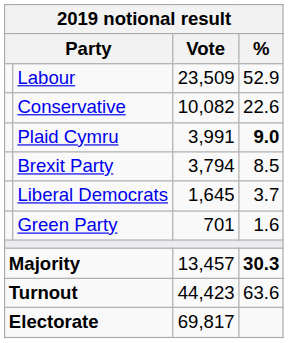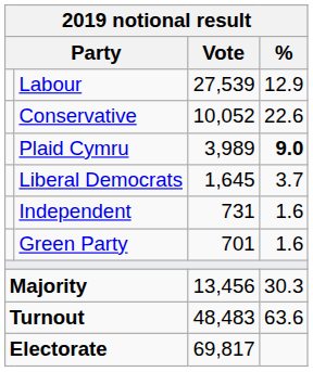 <table class="wikitable">
 <tr>
 <th colspan="4">2019 notional result  </th>
 </tr>
 <tr>
 <th bgcolor="#DDDDFF" width="130px" colspan="2">Party</th>
 <th bgcolor="#DDDDFF" width="50px">Vote</th>
 <th bgcolor="#DDDDFF" width="30px">%</th>
 </tr>
 <tr>
 <td></td>
 <td><a href='#'>Labour</a></td>
-<td align=right>23,509</td>
-<td align=right>52.9</td>
+<td align=right>27,539</td>
+<td align=right>12.9</td>
 </tr>
 <tr>
 <td></td>
 <td><a href='#'>Conservative</a></td>
-<td align=right>10,082</td>
+<td align=right>10,052</td>
 <td align=right>22.6</td>
 </tr>
 <tr>
 <td></td>
 <td><a href='#'>Plaid Cymru</a></td>
-<td align=right>3,991</td>
+<td align=right>3,989</td>
 <td align=right><strong>9.0</strong></td>
-</tr>
-<tr>
-<td></td>
-<td><a href='#'>Brexit Party</a></td>
-<td align=right>3,794</td>
-<td align=right>8.5</td>
 </tr>
 <tr>
 <td></td>
 <td><a href='#'>Liberal Democrats</a></td>
 <td align=right>1,645</td>
 <td align=right>3.7</td>
+</tr>
+<tr>
+<td></td>
+<td><a href='#'>Independent</a></td>
+<td align=right>731</td>
+<td align=right>1.6</td>
 </tr>
 <tr>
 <td></td>
 <td><a href='#'>Green Party</a></td>
 <td align=right>701</td>
 <td align=right>1.6</td>
 </tr>
 <tr>
 <td colspan="4" bgcolor="#EAECF0"></td>
 </tr>
 <tr>
 <td colspan="2"><strong>Majority</strong></td>
-<td align=right>13,457</td>
-<td align=right><strong>30.3</strong></td>
+<td align=right>13,456</td>
+<td align=right>30.3</td>
 </tr>
 <tr>
 <td colspan="2"><strong>Turnout</strong></td>
-<td align=right>44,423</td>
+<td align=right>48,483</td>
 <td align=right>63.6</td>
 </tr>
 <tr>
 <td colspan="2"><strong>Electorate</strong></td>
 <td align=right>69,817</td>
 </tr>
 </table>
